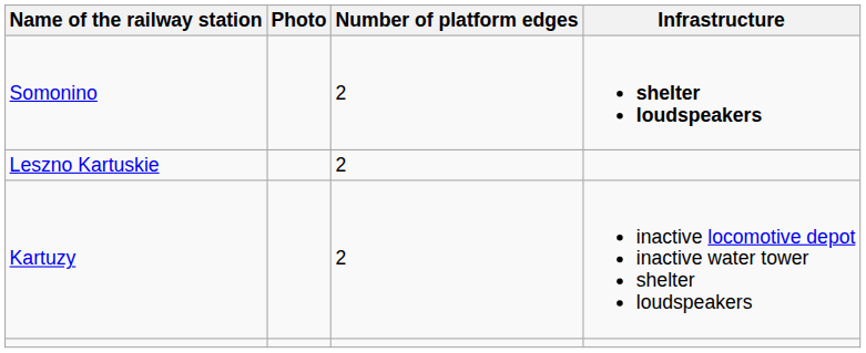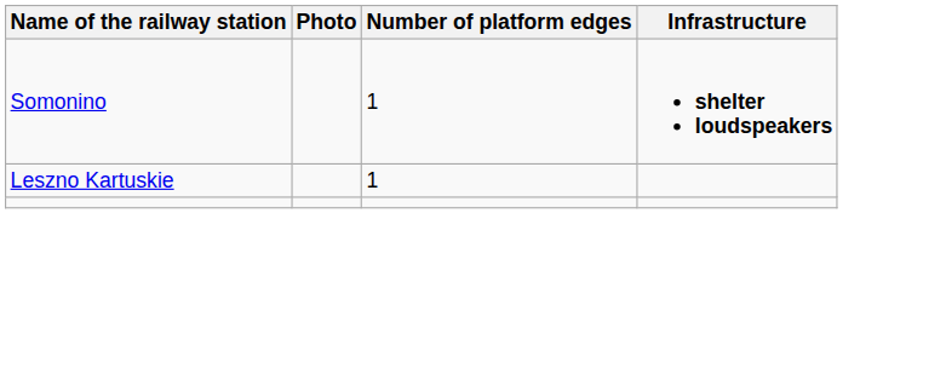 <table class="wikitable">
 <tr>
 <th>Name of the railway station</th>
 <th>Photo</th>
 <th>Number of platform edges</th>
 <th>Infrastructure</th>
 </tr>
 <tr>
 <td><a href='#'>Somonino</a></td>
 <td></td>
-<td>2</td>
+<td>1</td>
 <td><strong><br><ul><li>shelter</li><li>loudspeakers</li></ul></strong></td>
 </tr>
 <tr>
 <td><a href='#'>Leszno Kartuskie</a></td>
 <td></td>
-<td>2</td>
+<td>1</td>
 <td></td>
-</tr>
-<tr>
-<td><a href='#'>Kartuzy</a></td>
-<td></td>
-<td>2</td>
-<td><br><ul><li>inactive <a href='#'>locomotive depot</a></li><li>inactive water tower</li><li>shelter</li><li>loudspeakers</li></ul></td>
 </tr>
 <tr>
 <td></td>
 <td></td>
 <td></td>
 <td></td>
 </tr>
 </table>
